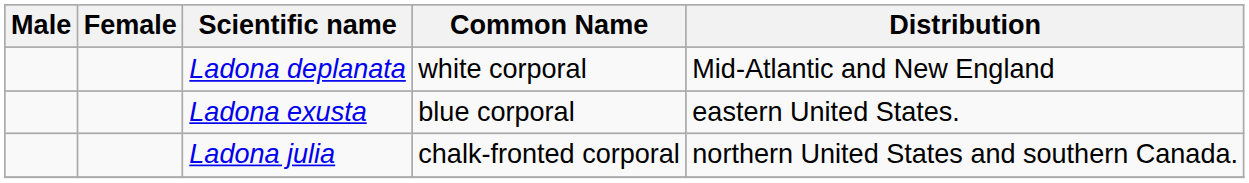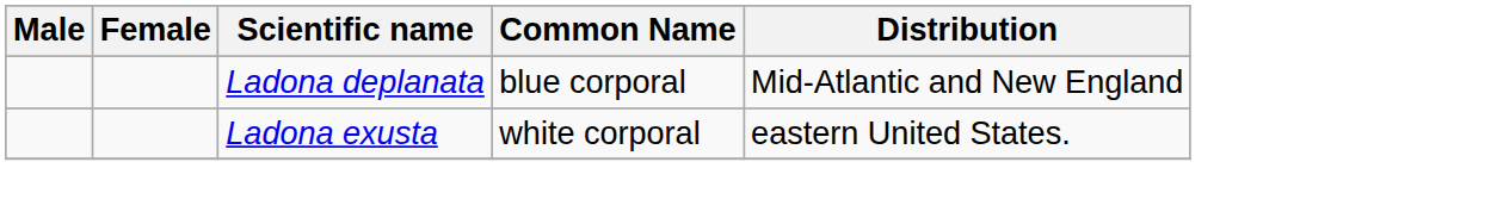 <table class="wikitable">
 <tr>
 <th>Male</th>
 <th>Female</th>
 <th>Scientific name</th>
 <th>Common Name</th>
 <th>Distribution</th>
 </tr>
 <tr>
 <td></td>
 <td></td>
 <td><em><a href='#'>Ladona deplanata</a></em> </td>
-<td>white corporal</td>
+<td>blue corporal</td>
 <td>Mid-Atlantic and New England</td>
 </tr>
 <tr>
 <td></td>
 <td></td>
 <td><em><a href='#'>Ladona exusta</a></em> </td>
-<td>blue corporal</td>
+<td>white corporal</td>
 <td>eastern United States.</td>
-</tr>
-<tr>
-<td></td>
-<td></td>
-<td><em><a href='#'>Ladona julia</a></em> </td>
-<td>chalk-fronted corporal</td>
-<td>northern United States and southern Canada.</td>
 </tr>
 <tr>
 </tr>
 </table>
